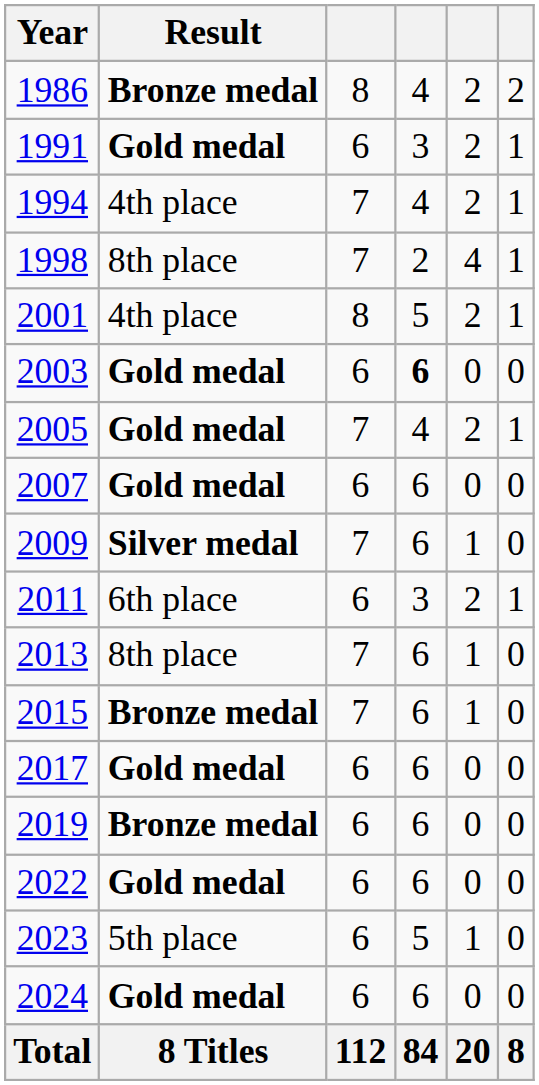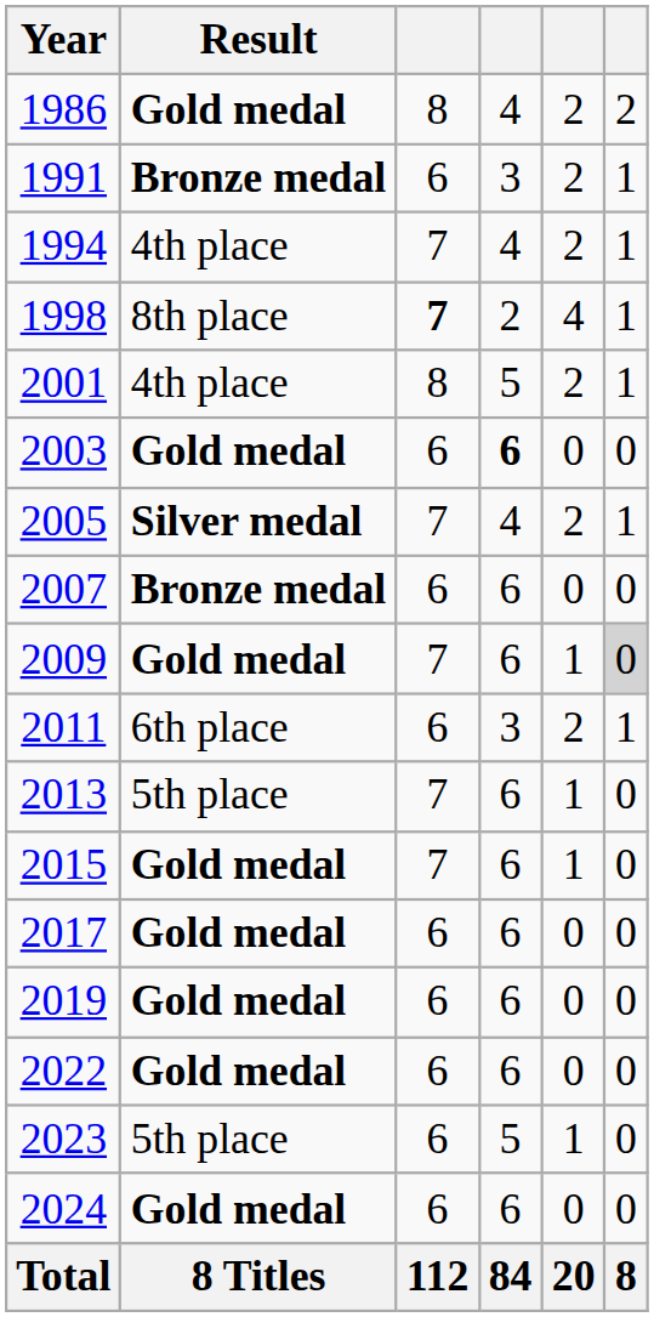 <table class="wikitable" style="text-align: center;">
 <tr>
 <th>Year</th>
 <th>Result</th>
 <th></th>
 <th></th>
 <th></th>
 <th></th>
 </tr>
 <tr>
 <td> <a href='#'>1986</a></td>
-<td style="text-align:left;"><strong> Bronze medal</strong></td>
+<td style="text-align:left;"><strong> Gold medal</strong></td>
 <td>8</td>
 <td>4</td>
 <td>2</td>
 <td>2</td>
 </tr>
 <tr>
 <td> <a href='#'>1991</a></td>
-<td style="text-align:left;"><strong> Gold medal</strong></td>
+<td style="text-align:left;"><strong> Bronze medal</strong></td>
 <td>6</td>
 <td>3</td>
 <td>2</td>
 <td>1</td>
 </tr>
 <tr>
 <td> <a href='#'>1994</a></td>
 <td style="text-align:left;">4th place</td>
 <td>7</td>
 <td>4</td>
 <td>2</td>
 <td>1</td>
 </tr>
 <tr>
 <td> <a href='#'>1998</a></td>
 <td style="text-align:left;">8th place</td>
-<td>7</td>
+<td><strong>7</strong></td>
 <td>2</td>
 <td>4</td>
 <td>1</td>
 </tr>
 <tr>
 <td> <a href='#'>2001</a></td>
 <td style="text-align:left;">4th place</td>
 <td>8</td>
 <td>5</td>
 <td>2</td>
 <td>1</td>
 </tr>
 <tr>
 <td> <a href='#'>2003</a></td>
 <td style="text-align:left;"><strong> Gold medal</strong></td>
 <td>6</td>
 <td><strong>6</strong></td>
 <td>0</td>
 <td>0</td>
 </tr>
 <tr>
 <td> <a href='#'>2005</a></td>
-<td style="text-align:left;"><strong> Gold medal</strong></td>
+<td style="text-align:left;"><strong> Silver medal</strong></td>
 <td>7</td>
 <td>4</td>
 <td>2</td>
 <td>1</td>
 </tr>
 <tr>
 <td> <a href='#'>2007</a></td>
-<td style="text-align:left;"><strong> Gold medal</strong></td>
+<td style="text-align:left;"><strong> Bronze medal</strong></td>
 <td>6</td>
 <td>6</td>
 <td>0</td>
 <td>0</td>
 </tr>
 <tr>
 <td> <a href='#'>2009</a></td>
-<td style="text-align:left;"><strong> Silver medal</strong></td>
+<td style="text-align:left;"><strong> Gold medal</strong></td>
 <td>7</td>
 <td>6</td>
 <td>1</td>
-<td>0</td>
+<td style="background: lightgrey;">0</td>
 </tr>
 <tr>
 <td> <a href='#'>2011</a></td>
 <td style="text-align:left;">6th place</td>
 <td>6</td>
 <td>3</td>
 <td>2</td>
 <td>1</td>
 </tr>
 <tr>
 <td> <a href='#'>2013</a></td>
-<td style="text-align:left;">8th place</td>
+<td style="text-align:left;">5th place</td>
 <td>7</td>
 <td>6</td>
 <td>1</td>
 <td>0</td>
 </tr>
 <tr>
 <td> <a href='#'>2015</a></td>
-<td style="text-align:left;"><strong> Bronze medal</strong></td>
+<td style="text-align:left;"><strong> Gold medal</strong></td>
 <td>7</td>
 <td>6</td>
 <td>1</td>
 <td>0</td>
 </tr>
 <tr>
 <td> <a href='#'>2017</a></td>
 <td style="text-align:left;"><strong> Gold medal</strong></td>
 <td>6</td>
 <td>6</td>
 <td>0</td>
 <td>0</td>
 </tr>
 <tr>
 <td> <a href='#'>2019</a></td>
-<td style="text-align:left;"><strong> Bronze medal</strong></td>
+<td style="text-align:left;"><strong> Gold medal</strong></td>
 <td>6</td>
 <td>6</td>
 <td>0</td>
 <td>0</td>
 </tr>
 <tr>
 <td> <a href='#'>2022</a></td>
 <td style="text-align:left;"><strong> Gold medal</strong></td>
 <td>6</td>
 <td>6</td>
 <td>0</td>
 <td>0</td>
 </tr>
 <tr>
 <td> <a href='#'>2023</a></td>
 <td style="text-align:left;">5th place</td>
 <td>6</td>
 <td>5</td>
 <td>1</td>
 <td>0</td>
 </tr>
 <tr>
 <td> <a href='#'>2024</a></td>
 <td style="text-align:left;"><strong> Gold medal</strong></td>
 <td>6</td>
 <td>6</td>
 <td>0</td>
 <td>0</td>
 </tr>
 <tr>
 <th>Total</th>
 <th>8 Titles</th>
 <th>112</th>
 <th>84</th>
 <th>20</th>
 <th>8</th>
 </tr>
 </table>
